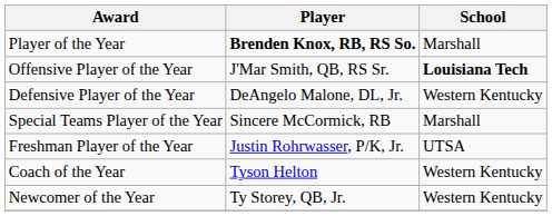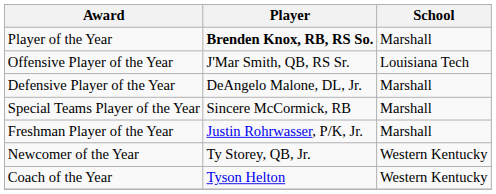 <table class="wikitable" border="0">
 <tr>
 <th>Award</th>
 <th>Player</th>
 <th>School</th>
 </tr>
 <tr>
 <td>Player of the Year</td>
 <td><strong>Brenden Knox, RB, RS So.</strong></td>
 <td>Marshall</td>
 </tr>
 <tr>
 <td>Offensive Player of the Year</td>
 <td>J'Mar Smith, QB, RS Sr.</td>
-<td><strong>Louisiana Tech</strong></td>
+<td>Louisiana Tech</td>
 </tr>
 <tr>
 <td>Defensive Player of the Year</td>
 <td>DeAngelo Malone, DL, Jr.</td>
-<td>Western Kentucky</td>
+<td>Marshall</td>
 </tr>
 <tr>
 <td>Special Teams Player of the Year</td>
 <td>Sincere McCormick, RB</td>
 <td>Marshall</td>
 </tr>
 <tr>
 <td>Freshman Player of the Year</td>
 <td><a href='#'>Justin Rohrwasser</a>, P/K, Jr.</td>
-<td>UTSA</td>
+<td>Marshall</td>
+</tr>
+<tr>
+<td>Newcomer of the Year</td>
+<td>Ty Storey, QB, Jr.</td>
+<td>Western Kentucky</td>
 </tr>
 <tr>
 <td>Coach of the Year</td>
 <td><a href='#'>Tyson Helton</a></td>
 <td>Western Kentucky</td>
 </tr>
 <tr>
-<td>Newcomer of the Year</td>
-<td>Ty Storey, QB, Jr.</td>
-<td>Western Kentucky</td>
-</tr>
-<tr>
 </tr>
 </table>
